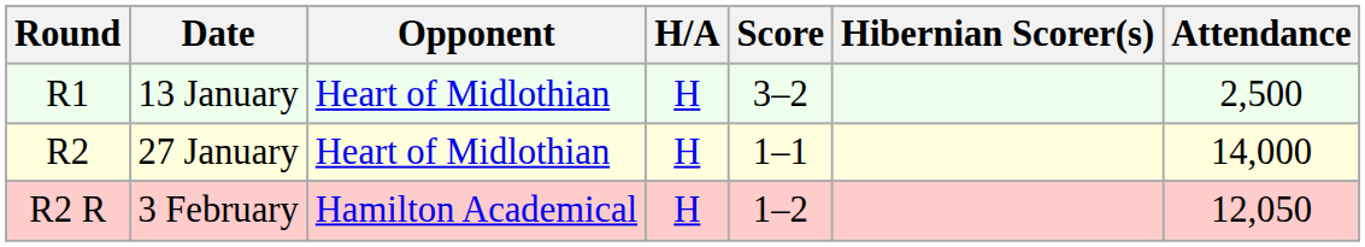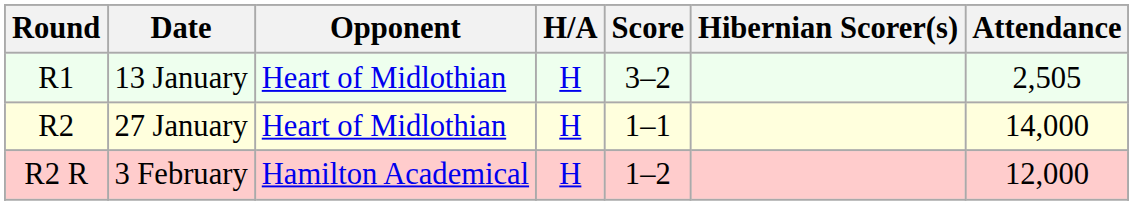 <table class="wikitable" style="text-align:center">
 <tr>
 <th>Round</th>
 <th>Date</th>
 <th>Opponent</th>
 <th>H/A</th>
 <th>Score</th>
 <th>Hibernian Scorer(s)</th>
 <th>Attendance</th>
 </tr>
 <tr bgcolor=#EEFFEE>
 <td>R1</td>
 <td align=left>13 January</td>
 <td align=left><a href='#'>Heart of Midlothian</a></td>
 <td><a href='#'>H</a></td>
 <td>3–2</td>
 <td align=left></td>
-<td>2,500</td>
+<td>2,505</td>
 </tr>
 <tr bgcolor=#FFFFDD>
 <td>R2</td>
 <td align=left>27 January</td>
 <td align=left><a href='#'>Heart of Midlothian</a></td>
 <td><a href='#'>H</a></td>
 <td>1–1</td>
 <td align=left></td>
 <td>14,000</td>
 </tr>
 <tr bgcolor=#FFCCCC>
 <td>R2 R</td>
 <td align=left>3 February</td>
 <td align=left><a href='#'>Hamilton Academical</a></td>
 <td><a href='#'>H</a></td>
 <td>1–2</td>
 <td align=left></td>
-<td>12,050</td>
+<td>12,000</td>
 </tr>
 </table>
